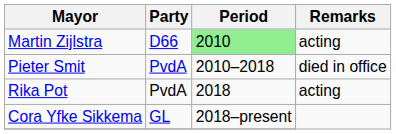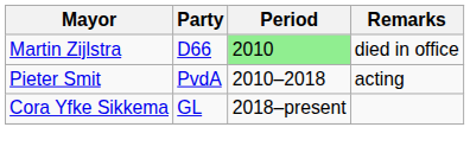 <table Class="wikitable">
 <tr>
 <th>Mayor</th>
 <th>Party</th>
 <th>Period</th>
 <th>Remarks</th>
 </tr>
 <tr>
 <td><a href='#'>Martin Zijlstra</a></td>
 <td><a href='#'>D66</a></td>
 <td style="background: lightgreen;">2010</td>
-<td>acting</td>
+<td>died in office</td>
 </tr>
 <tr>
 <td><a href='#'>Pieter Smit</a></td>
 <td><a href='#'>PvdA</a></td>
 <td>2010–2018</td>
-<td>died in office</td>
-</tr>
-<tr>
-<td><a href='#'>Rika Pot</a></td>
-<td>PvdA</td>
-<td>2018</td>
 <td>acting</td>
 </tr>
 <tr>
 <td><a href='#'>Cora Yfke Sikkema</a></td>
 <td><a href='#'>GL</a></td>
 <td>2018–present</td>
 </tr>
 <tr>
 </tr>
 </table>
